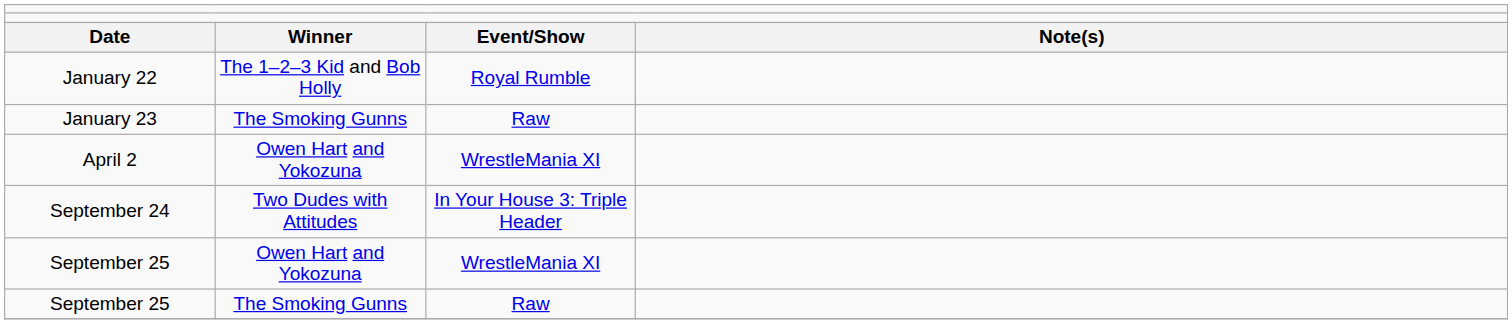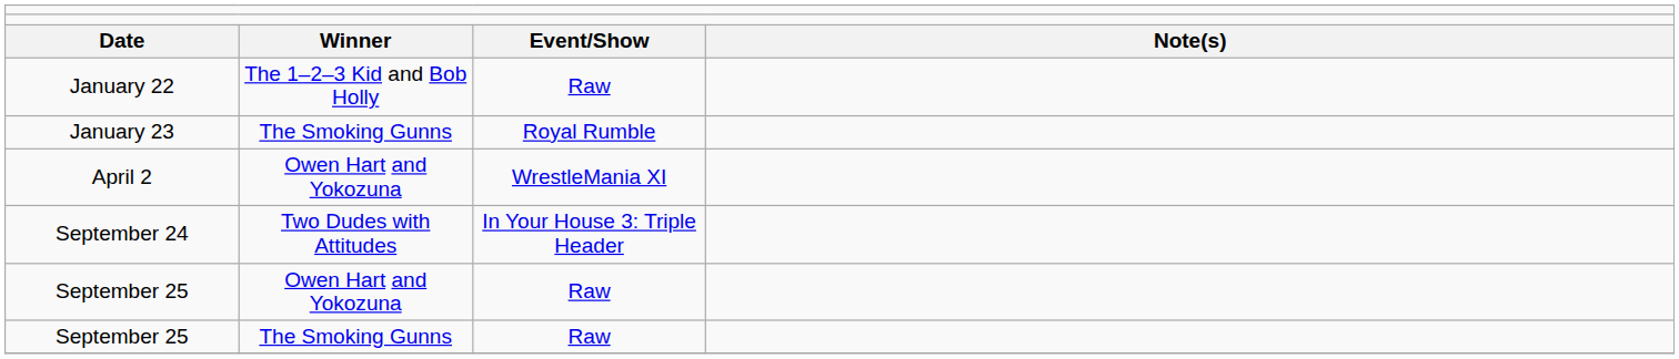 <table class="wikitable" style="text-align:center; width:100%;">
 <tr>
 <td colspan="5"></td>
 </tr>
 <tr>
 <td colspan="5"><strong></strong></td>
 </tr>
 <tr>
 <th width=14%>Date</th>
 <th width=14%>Winner</th>
 <th width=14%>Event/Show</th>
 <th width=58%>Note(s)</th>
 </tr>
 <tr>
 <td>January 22</td>
 <td><a href='#'>The 1–2–3 Kid</a> and <a href='#'>Bob Holly</a></td>
-<td><a href='#'>Royal Rumble</a></td>
+<td><a href='#'>Raw</a></td>
 <td align=left></td>
 </tr>
 <tr>
 <td>January 23</td>
 <td><a href='#'>The Smoking Gunns</a><br></td>
-<td><a href='#'>Raw</a></td>
+<td><a href='#'>Royal Rumble</a></td>
 <td align=left></td>
 </tr>
 <tr>
 <td>April 2</td>
 <td><a href='#'>Owen Hart</a> <a href='#'>and</a> <a href='#'>Yokozuna</a></td>
 <td><a href='#'>WrestleMania XI</a></td>
 <td align=left></td>
 </tr>
 <tr>
 <td>September 24</td>
 <td><a href='#'>Two Dudes with Attitudes</a><br></td>
 <td><a href='#'>In Your House 3: Triple Header</a></td>
 <td align=left></td>
 </tr>
 <tr>
 <td>September 25</td>
 <td><a href='#'>Owen Hart</a> <a href='#'>and</a> <a href='#'>Yokozuna</a></td>
-<td><a href='#'>WrestleMania XI</a></td>
+<td><a href='#'>Raw</a></td>
 <td align=left></td>
 </tr>
 <tr>
 <td>September 25</td>
 <td><a href='#'>The Smoking Gunns</a><br></td>
 <td><a href='#'>Raw</a></td>
 <td align=left></td>
 </tr>
 <tr>
 </tr>
 </table>
